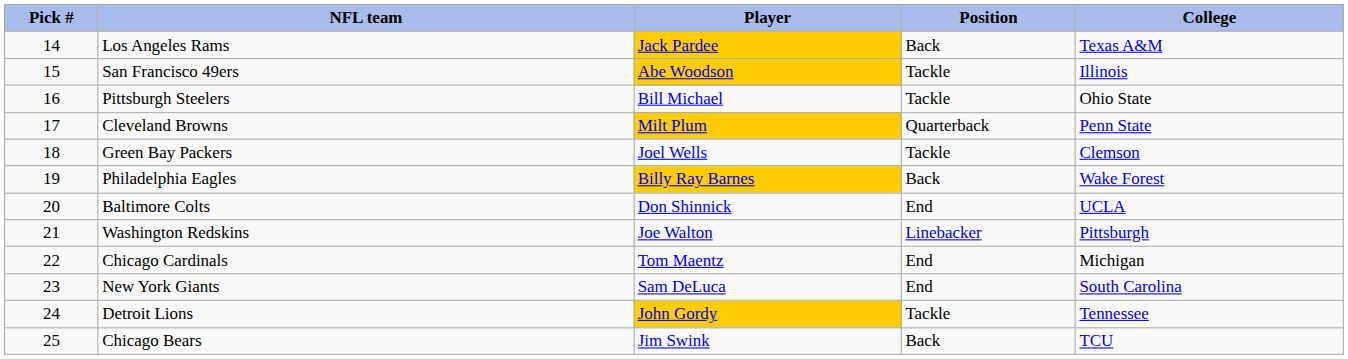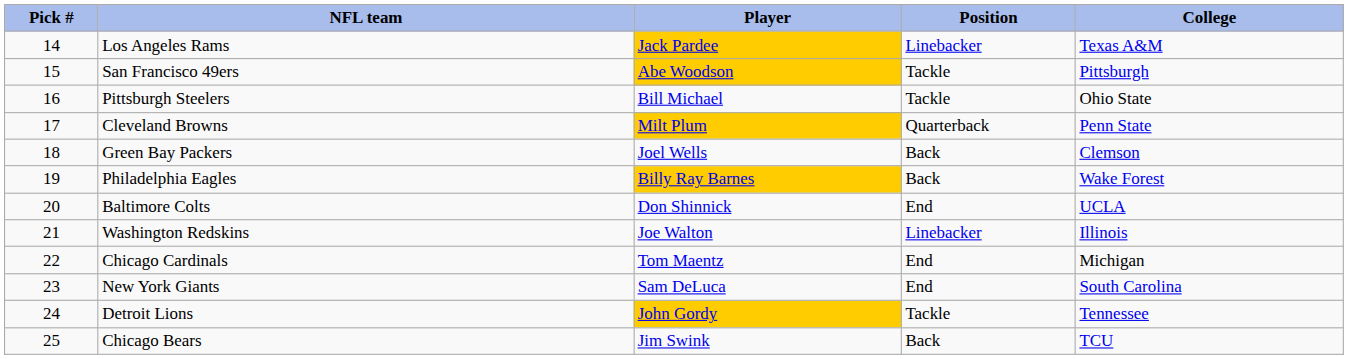 <table class="wikitable sortable sortable" style="width: 100%">
 <tr>
 <th style="background:#A8BDEC;" width=7%>Pick #</th>
 <th width=40% style="background:#A8BDEC;">NFL team</th>
 <th width=20% style="background:#A8BDEC;">Player</th>
 <th width=13% style="background:#A8BDEC;">Position</th>
 <th style="background:#A8BDEC;">College</th>
 </tr>
 <tr>
 <td align=center>14</td>
 <td>Los Angeles Rams</td>
 <td bgcolor="#FFCC00"><a href='#'>Jack Pardee</a></td>
-<td>Back</td>
+<td><a href='#'>Linebacker</a></td>
 <td><a href='#'>Texas A&M</a></td>
 </tr>
 <tr>
 <td align=center>15</td>
 <td>San Francisco 49ers</td>
 <td bgcolor="#FFCC00"><a href='#'>Abe Woodson</a></td>
 <td>Tackle</td>
-<td><a href='#'>Illinois</a></td>
+<td><a href='#'>Pittsburgh</a></td>
 </tr>
 <tr>
 <td align=center>16</td>
 <td>Pittsburgh Steelers</td>
 <td><a href='#'>Bill Michael</a></td>
 <td>Tackle</td>
 <td>Ohio State</td>
 </tr>
 <tr>
 <td align=center>17</td>
 <td>Cleveland Browns</td>
 <td bgcolor="#FFCC00"><a href='#'>Milt Plum</a></td>
 <td>Quarterback</td>
 <td><a href='#'>Penn State</a></td>
 </tr>
 <tr>
 <td align=center>18</td>
 <td>Green Bay Packers</td>
 <td><a href='#'>Joel Wells</a></td>
-<td>Tackle</td>
+<td>Back</td>
 <td><a href='#'>Clemson</a></td>
 </tr>
 <tr>
 <td align=center>19</td>
 <td>Philadelphia Eagles</td>
 <td bgcolor="#FFCC00"><a href='#'>Billy Ray Barnes</a></td>
 <td>Back</td>
 <td><a href='#'>Wake Forest</a></td>
 </tr>
 <tr>
 <td align=center>20</td>
 <td>Baltimore Colts</td>
 <td><a href='#'>Don Shinnick</a></td>
 <td>End</td>
 <td><a href='#'>UCLA</a></td>
 </tr>
 <tr>
 <td align=center>21</td>
 <td>Washington Redskins</td>
 <td><a href='#'>Joe Walton</a></td>
 <td><a href='#'>Linebacker</a></td>
-<td><a href='#'>Pittsburgh</a></td>
+<td><a href='#'>Illinois</a></td>
 </tr>
 <tr>
 <td align=center>22</td>
 <td>Chicago Cardinals</td>
 <td><a href='#'>Tom Maentz</a></td>
 <td>End</td>
 <td>Michigan</td>
 </tr>
 <tr>
 <td align=center>23</td>
 <td>New York Giants</td>
 <td><a href='#'>Sam DeLuca</a></td>
 <td>End</td>
 <td><a href='#'>South Carolina</a></td>
 </tr>
 <tr>
 <td align=center>24</td>
 <td>Detroit Lions</td>
 <td bgcolor="#FFCC00"><a href='#'>John Gordy</a></td>
 <td>Tackle</td>
 <td><a href='#'>Tennessee</a></td>
 </tr>
 <tr>
 <td align=center>25</td>
 <td>Chicago Bears</td>
 <td><a href='#'>Jim Swink</a></td>
 <td>Back</td>
 <td><a href='#'>TCU</a></td>
 </tr>
 </table>
